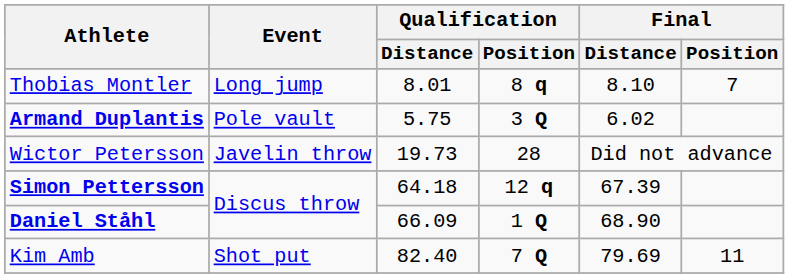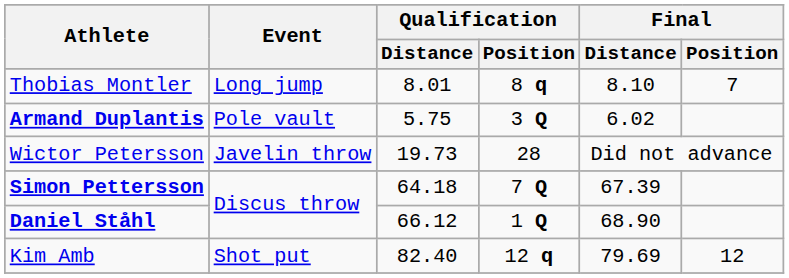 <table class=wikitable style="font-size:90%">
 <tr>
 <th rowspan="2">Athlete</th>
 <th rowspan="2">Event</th>
 <th colspan="2">Qualification</th>
 <th colspan="2">Final</th>
 </tr>
 <tr style="font-size:95%">
 <th>Distance</th>
 <th>Position</th>
 <th>Distance</th>
 <th>Position</th>
 </tr>
 <tr align=center>
 <td align=left><a href='#'>Thobias Montler</a></td>
 <td align=left><a href='#'>Long jump</a></td>
 <td>8.01</td>
 <td>8 <strong>q</strong></td>
 <td>8.10</td>
 <td>7</td>
 </tr>
 <tr align=center>
 <td align=left><strong><a href='#'>Armand Duplantis</a></strong></td>
 <td align=left><a href='#'>Pole vault</a></td>
 <td>5.75</td>
 <td>3 <strong>Q</strong></td>
 <td>6.02</td>
 <td></td>
 </tr>
 <tr align=center>
 <td align=left><a href='#'>Wictor Petersson</a></td>
 <td align=left><a href='#'>Javelin throw</a></td>
 <td>19.73</td>
 <td>28</td>
 <td colspan=2>Did not advance</td>
 </tr>
 <tr align=center>
 <td align=left><strong><a href='#'>Simon Pettersson</a></strong></td>
 <td align=left rowspan=2><a href='#'>Discus throw</a></td>
 <td>64.18</td>
-<td>12 <strong>q</strong></td>
+<td>7 <strong>Q</strong></td>
 <td>67.39</td>
 <td></td>
 </tr>
 <tr align=center>
 <td align=left><strong><a href='#'>Daniel Ståhl</a></strong></td>
-<td>66.09</td>
+<td>66.12</td>
 <td>1 <strong>Q</strong></td>
 <td>68.90</td>
 <td></td>
 </tr>
 <tr align=center>
 <td align=left><a href='#'>Kim Amb</a></td>
 <td align=left><a href='#'>Shot put</a></td>
 <td>82.40</td>
-<td>7 <strong>Q</strong></td>
+<td>12 <strong>q</strong></td>
 <td>79.69</td>
-<td>11</td>
+<td>12</td>
 </tr>
 </table>
